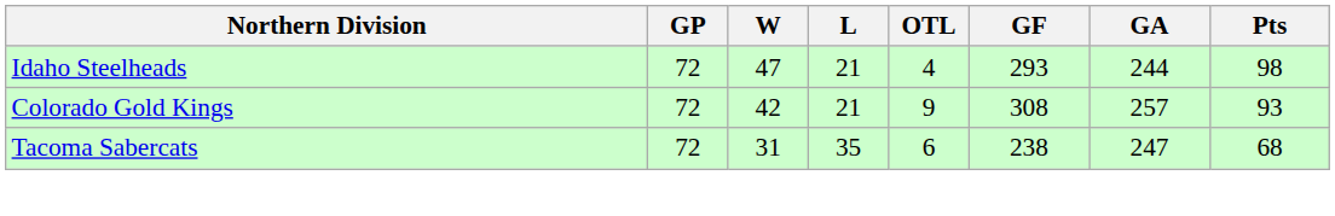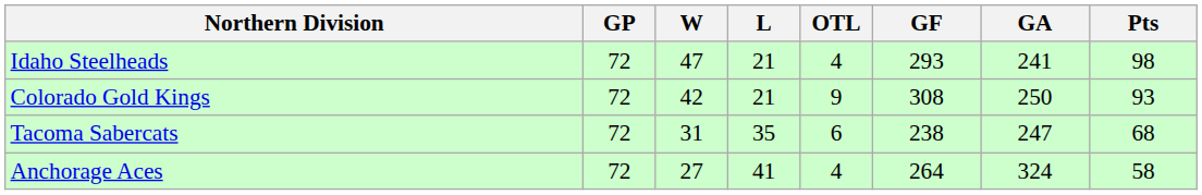 <table class="wikitable">
 <tr>
 <th width="40%">Northern Division</th>
 <th width="5%">GP</th>
 <th width="5%">W</th>
 <th width="5%">L</th>
 <th width="5%">OTL</th>
 <th width="7.5%">GF</th>
 <th width="7.5%">GA</th>
 <th width="7.5%">Pts</th>
 </tr>
 <tr align="center" bgcolor="#CCFFCC">
 <td align="left"><a href='#'>Idaho Steelheads</a></td>
 <td>72</td>
 <td>47</td>
 <td>21</td>
 <td>4</td>
 <td>293</td>
-<td>244</td>
+<td>241</td>
 <td>98</td>
 </tr>
 <tr align="center" bgcolor="#CCFFCC">
 <td align="left"><a href='#'>Colorado Gold Kings</a></td>
 <td>72</td>
 <td>42</td>
 <td>21</td>
 <td>9</td>
 <td>308</td>
-<td>257</td>
+<td>250</td>
 <td>93</td>
 </tr>
 <tr align="center" bgcolor="#CCFFCC">
 <td align="left"><a href='#'>Tacoma Sabercats</a></td>
 <td>72</td>
 <td>31</td>
 <td>35</td>
 <td>6</td>
 <td>238</td>
 <td>247</td>
 <td>68</td>
 </tr>
+<tr align="center" bgcolor="#CCFFCC">
+<td align="left"><a href='#'>Anchorage Aces</a></td>
+<td>72</td>
+<td>27</td>
+<td>41</td>
+<td>4</td>
+<td>264</td>
+<td>324</td>
+<td>58</td>
+</tr>
 </table>
